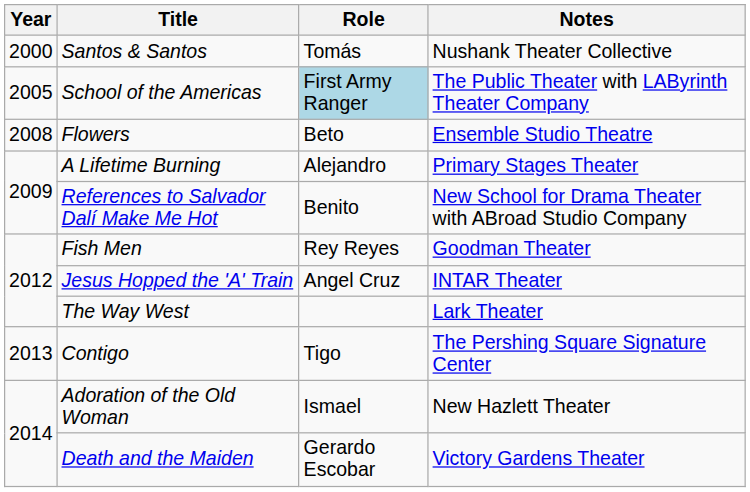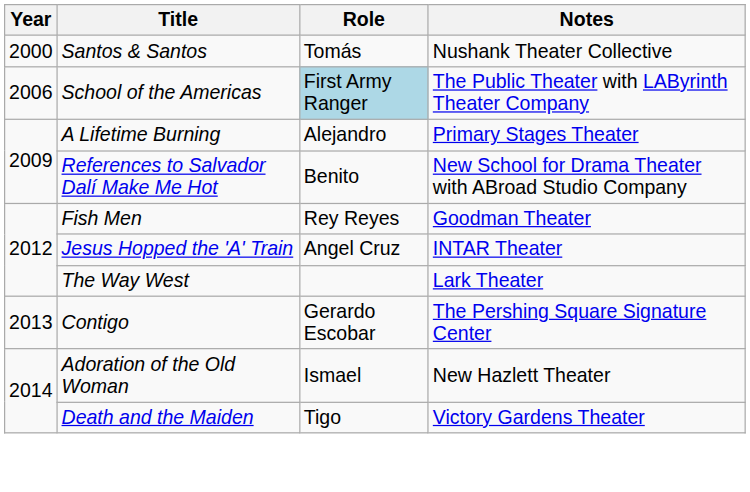 <table class="wikitable sortable">
 <tr>
 <th>Year</th>
 <th>Title</th>
 <th>Role</th>
 <th class="unsortable">Notes</th>
 </tr>
 <tr>
 <td>2000</td>
 <td><em>Santos & Santos</em></td>
 <td>Tomás</td>
 <td>Nushank Theater Collective</td>
 </tr>
 <tr>
-<td>2005</td>
+<td>2006</td>
 <td><em>School of the Americas</em></td>
 <td style="background: lightblue;">First Army Ranger</td>
 <td><a href='#'>The Public Theater</a> with <a href='#'>LAByrinth Theater Company</a></td>
-</tr>
-<tr>
-<td>2008</td>
-<td><em>Flowers</em></td>
-<td>Beto</td>
-<td><a href='#'>Ensemble Studio Theatre</a></td>
 </tr>
 <tr>
 <td rowspan="2">2009</td>
 <td><em>A Lifetime Burning</em></td>
 <td>Alejandro</td>
 <td><a href='#'>Primary Stages Theater</a></td>
 </tr>
 <tr>
 <td><em><a href='#'>References to Salvador Dalí Make Me Hot</a></em></td>
 <td>Benito</td>
 <td><a href='#'>New School for Drama Theater</a> with ABroad Studio Company</td>
 </tr>
 <tr>
 <td rowspan="3">2012</td>
 <td><em>Fish Men</em></td>
 <td>Rey Reyes</td>
 <td><a href='#'>Goodman Theater</a></td>
 </tr>
 <tr>
 <td><em><a href='#'>Jesus Hopped the 'A' Train</a></em></td>
 <td>Angel Cruz</td>
 <td><a href='#'>INTAR Theater</a></td>
 </tr>
 <tr>
 <td><em>The Way West</em></td>
 <td></td>
 <td><a href='#'>Lark Theater</a></td>
 </tr>
 <tr>
 <td>2013</td>
 <td><em>Contigo</em></td>
-<td>Tigo</td>
+<td>Gerardo Escobar</td>
 <td><a href='#'>The Pershing Square Signature Center</a></td>
 </tr>
 <tr>
 <td rowspan="2">2014</td>
 <td><em>Adoration of the Old Woman</em></td>
 <td>Ismael</td>
 <td>New Hazlett Theater</td>
 </tr>
 <tr>
 <td><em><a href='#'>Death and the Maiden</a></em></td>
-<td>Gerardo Escobar</td>
+<td>Tigo</td>
 <td><a href='#'>Victory Gardens Theater</a></td>
 </tr>
 </table>
